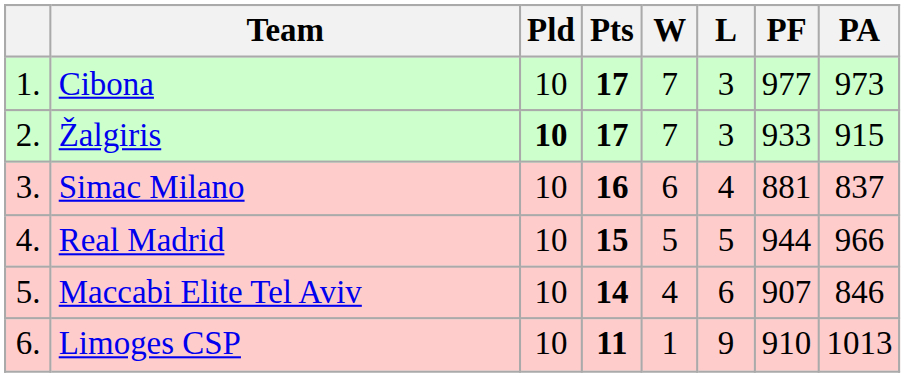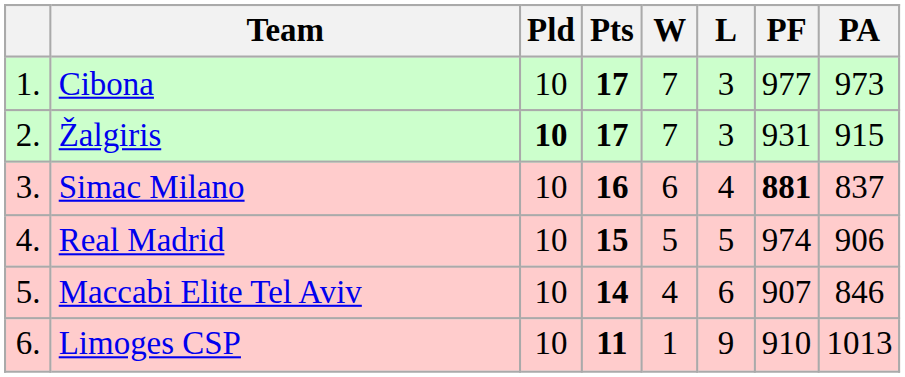 <table class="wikitable" style="text-align:center">
 <tr>
 <th width=15></th>
 <th width=220>Team</th>
 <th width=20>Pld</th>
 <th width=20>Pts</th>
 <th width=20>W</th>
 <th width=20>L</th>
 <th width=20>PF</th>
 <th width=20>PA</th>
 </tr>
 <tr style="background: #ccffcc;">
 <td>1.</td>
 <td align=left> <a href='#'>Cibona</a></td>
 <td>10</td>
 <td><strong>17</strong></td>
 <td>7</td>
 <td>3</td>
 <td>977</td>
 <td>973</td>
 </tr>
 <tr style="background: #ccffcc;">
 <td>2.</td>
 <td align=left> <a href='#'>Žalgiris</a></td>
 <td><strong>10</strong></td>
 <td><strong>17</strong></td>
 <td>7</td>
 <td>3</td>
-<td>933</td>
+<td>931</td>
 <td>915</td>
 </tr>
 <tr style="background: #ffcccc;">
 <td>3.</td>
 <td align=left> <a href='#'>Simac Milano</a></td>
 <td>10</td>
 <td><strong>16</strong></td>
 <td>6</td>
 <td>4</td>
-<td>881</td>
+<td><strong>881</strong></td>
 <td>837</td>
 </tr>
 <tr style="background: #ffcccc;">
 <td>4.</td>
 <td align=left> <a href='#'>Real Madrid</a></td>
 <td>10</td>
 <td><strong>15</strong></td>
 <td>5</td>
 <td>5</td>
-<td>944</td>
-<td>966</td>
+<td>974</td>
+<td>906</td>
 </tr>
 <tr style="background:#ffcccc;">
 <td>5.</td>
 <td align=left> <a href='#'>Maccabi Elite Tel Aviv</a></td>
 <td>10</td>
 <td><strong>14</strong></td>
 <td>4</td>
 <td>6</td>
 <td>907</td>
 <td>846</td>
 </tr>
 <tr style="background:#ffcccc;">
 <td>6.</td>
 <td align=left> <a href='#'>Limoges CSP</a></td>
 <td>10</td>
 <td><strong>11</strong></td>
 <td>1</td>
 <td>9</td>
 <td>910</td>
 <td>1013</td>
 </tr>
 </table>
